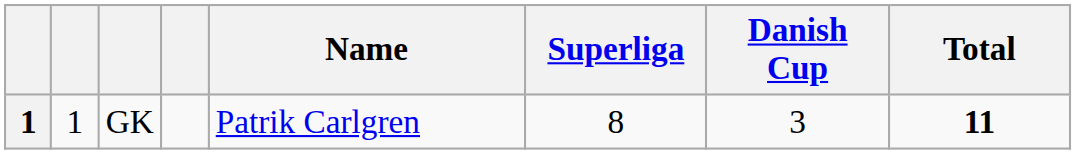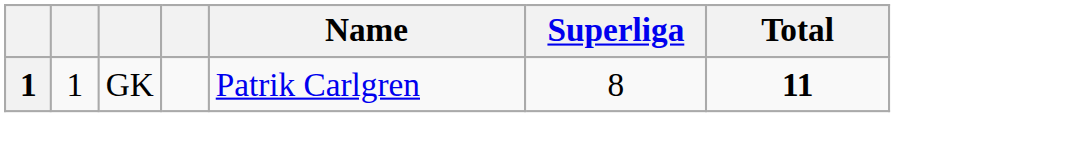 <table class="wikitable" style="text-align:center">
 <tr>
 <th width=15></th>
 <th width=15></th>
 <th width=15></th>
 <th width=15></th>
 <th width=145>Name</th>
 <th width=80><a href='#'>Superliga</a></th>
-<th width=80><a href='#'>Danish Cup</a></th>
 <th width=80>Total</th>
 </tr>
 <tr>
 <th rowspan=1>1</th>
 <td>1</td>
 <td>GK</td>
 <td></td>
 <td align=left><a href='#'>Patrik Carlgren</a></td>
 <td>8</td>
-<td>3</td>
 <td><strong>11</strong></td>
 </tr>
 </table>
